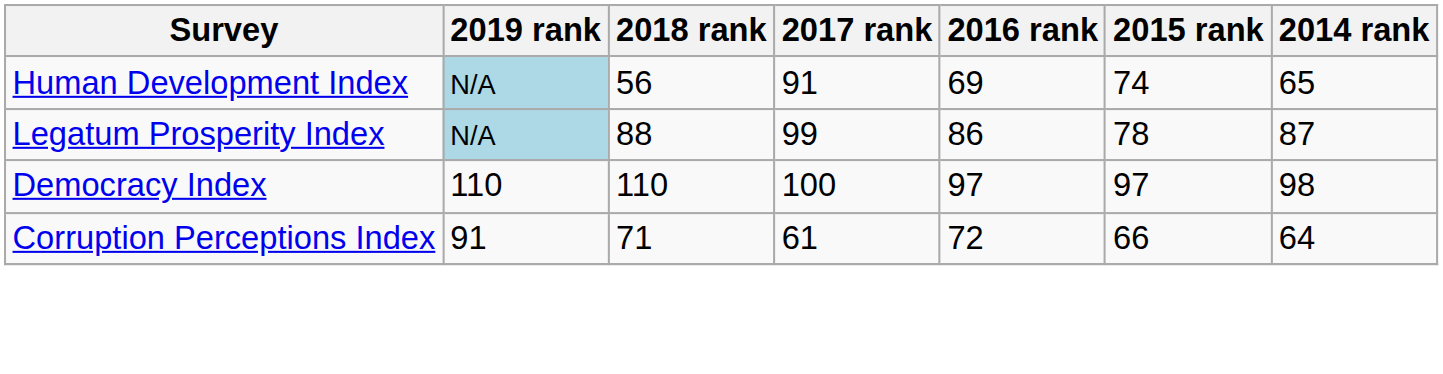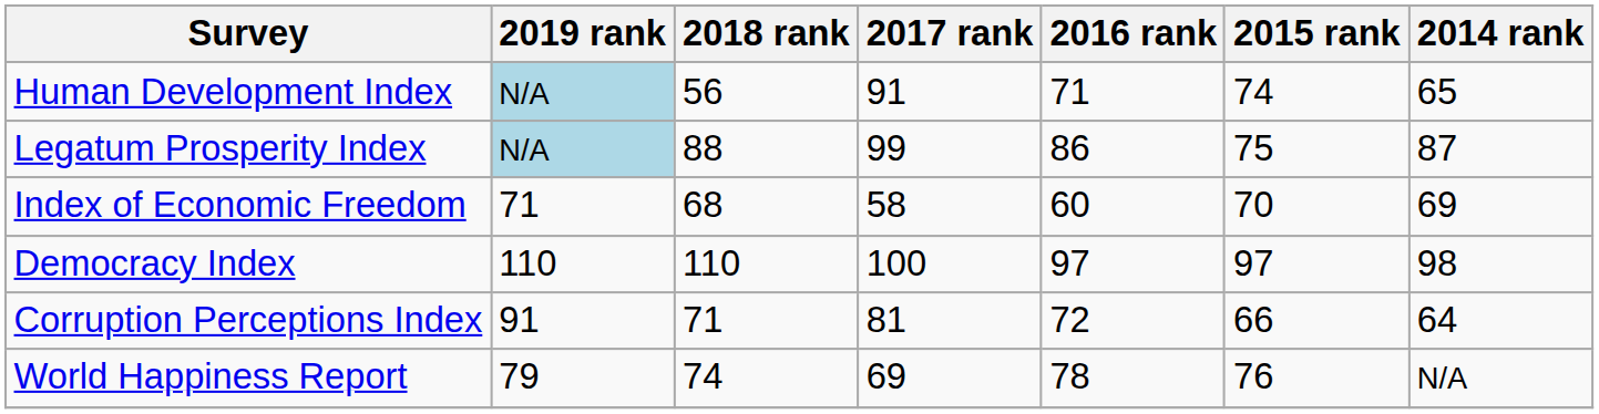 <table class="wikitable">
 <tr>
 <th>Survey</th>
 <th>2019 rank</th>
 <th>2018 rank</th>
 <th>2017 rank</th>
 <th>2016 rank</th>
 <th>2015 rank</th>
 <th>2014 rank</th>
 </tr>
 <tr>
 <td><a href='#'>Human Development Index</a></td>
 <td style="background: lightblue;"><small>N/A</small></td>
 <td> 56</td>
 <td> 91</td>
-<td> 69</td>
+<td> 71</td>
 <td> 74</td>
 <td> 65</td>
 </tr>
 <tr>
 <td><a href='#'>Legatum Prosperity Index</a></td>
 <td style="background: lightblue;"><small>N/A</small></td>
 <td> 88</td>
 <td> 99</td>
 <td> 86</td>
-<td> 78</td>
+<td> 75</td>
 <td> 87</td>
+</tr>
+<tr>
+<td><a href='#'>Index of Economic Freedom</a></td>
+<td> 71</td>
+<td> 68</td>
+<td> 58</td>
+<td> 60</td>
+<td> 70</td>
+<td> 69</td>
 </tr>
 <tr>
 <td><a href='#'>Democracy Index</a></td>
 <td> 110</td>
 <td> 110</td>
 <td> 100</td>
 <td> 97</td>
 <td> 97</td>
 <td> 98</td>
 </tr>
 <tr>
 <td><a href='#'>Corruption Perceptions Index</a></td>
 <td> 91</td>
 <td> 71</td>
-<td> 61</td>
+<td> 81</td>
 <td> 72</td>
 <td> 66</td>
 <td> 64</td>
 </tr>
 <tr>
+<td><a href='#'>World Happiness Report</a></td>
+<td> 79</td>
+<td> 74</td>
+<td>  69</td>
+<td> 78</td>
+<td> 76</td>
+<td><small>N/A</small></td>
+</tr>
+<tr>
 </tr>
 </table>
